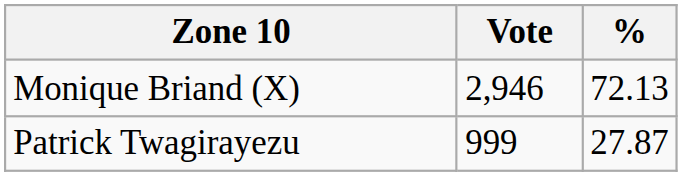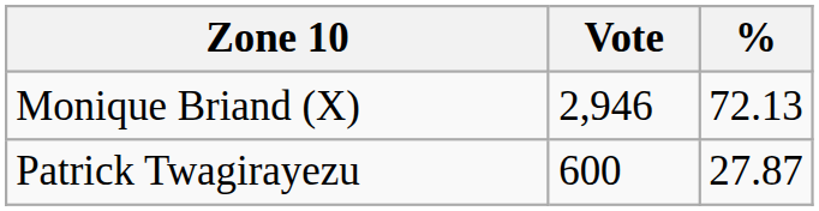 <table class="wikitable">
 <tr>
 <th width="200px">Zone 10</th>
 <th width="50px">Vote</th>
 <th width="30px">%</th>
 </tr>
 <tr>
 <td>Monique Briand (X)</td>
 <td>2,946</td>
 <td>72.13</td>
 </tr>
 <tr>
 <td>Patrick Twagirayezu</td>
-<td>999</td>
+<td>600</td>
 <td>27.87</td>
 </tr>
 </table>
